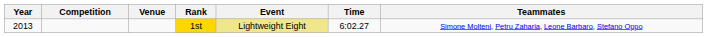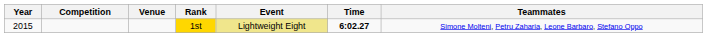 <table class="wikitable" width=70% style="font-size:88%; text-align:center;">
 <tr>
 <th>Year</th>
 <th>Competition</th>
 <th>Venue</th>
 <th>Rank</th>
 <th>Event</th>
 <th>Time</th>
 <th>Teammates</th>
 </tr>
 <tr>
-<td>2013</td>
+<td>2015</td>
 <td align=left></td>
 <td align=left></td>
 <td bgcolor=gold>1st</td>
 <td style="background: khaki;">Lightweight Eight</td>
-<td>6:02.27</td>
+<td><strong>6:02.27</strong></td>
 <td><small><a href='#'>Simone Molteni</a>, <a href='#'>Petru Zaharia</a>, <a href='#'>Leone Barbaro</a>, <a href='#'>Stefano Oppo</a><br></small></td>
 </tr>
 </table>
